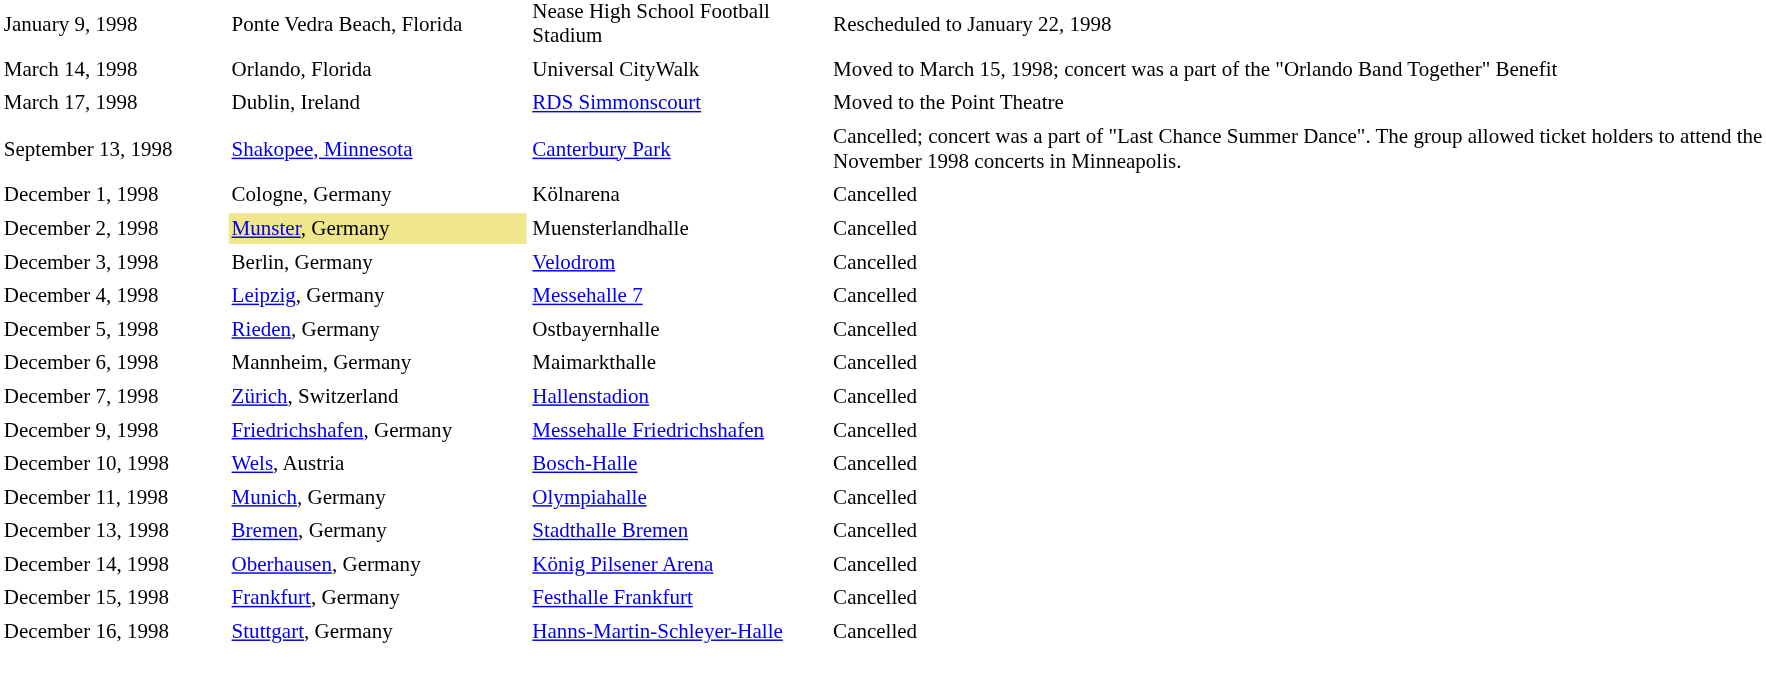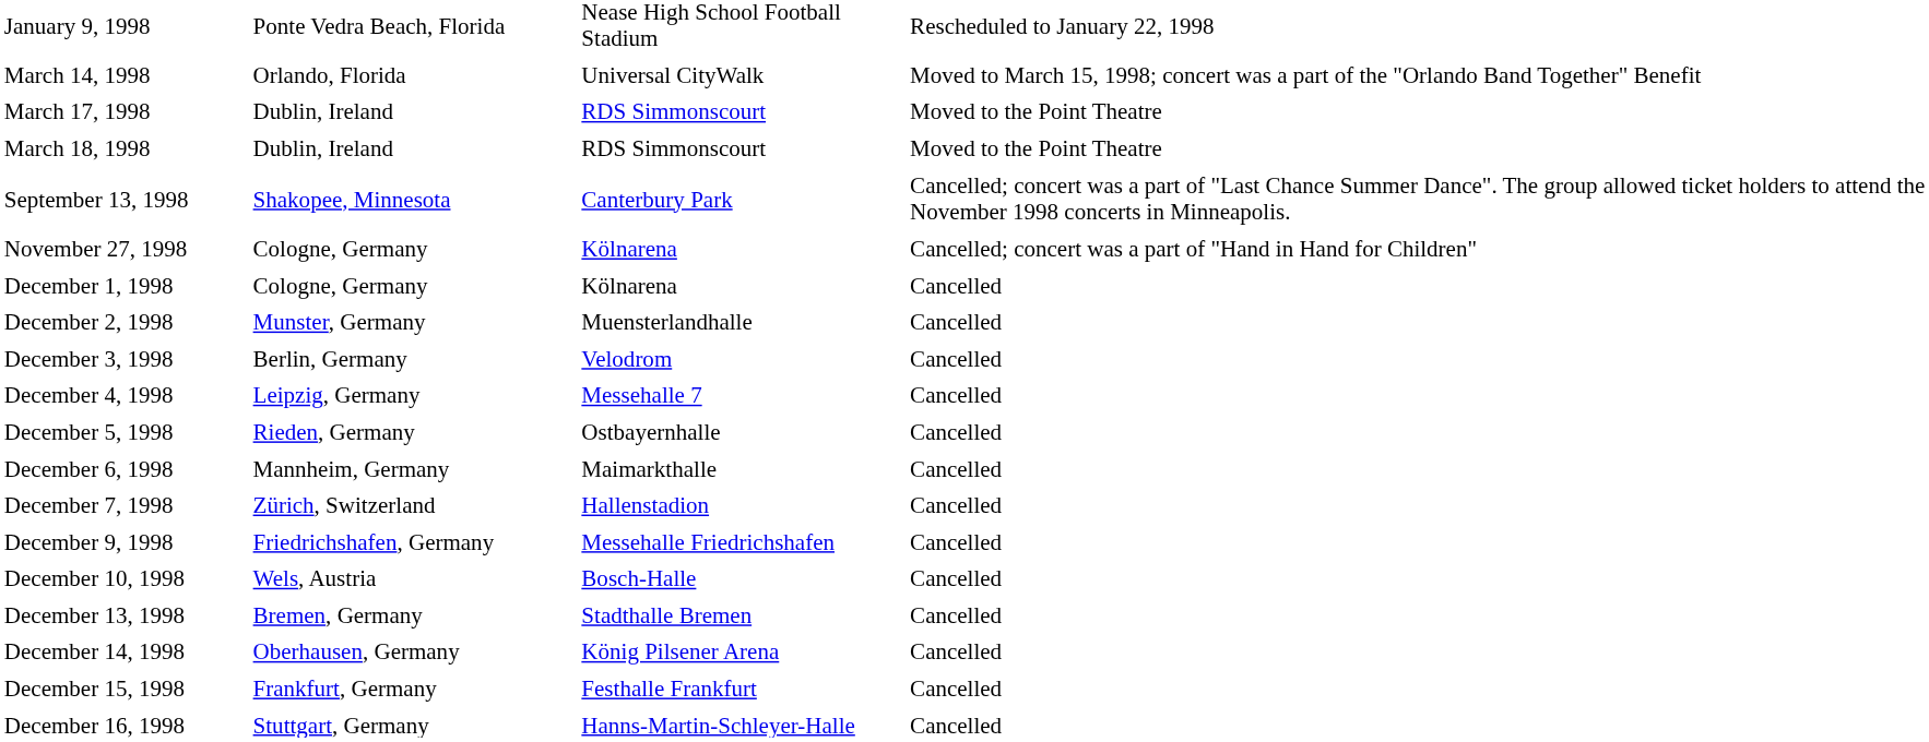 <table cellpadding="2" style="border:0 solid darkgrey; font-size:90%">
 <tr>
 <th style="width:150px;"></th>
 <th style="width:200px;"></th>
 <th style="width:200px;"></th>
 <th style="width:700px;"></th>
 </tr>
 <tr border="0">
 </tr>
 <tr>
 <td>January 9, 1998</td>
 <td>Ponte Vedra Beach, Florida</td>
 <td>Nease High School Football Stadium</td>
 <td>Rescheduled to January 22, 1998</td>
 </tr>
 <tr>
 <td>March 14, 1998</td>
 <td>Orlando, Florida</td>
 <td>Universal CityWalk</td>
 <td>Moved to March 15, 1998; concert was a part of the "Orlando Band Together" Benefit</td>
 </tr>
 <tr>
 <td>March 17, 1998</td>
 <td>Dublin, Ireland</td>
 <td><a href='#'>RDS Simmonscourt</a></td>
 <td>Moved to the Point Theatre</td>
 </tr>
 <tr>
+<td>March 18, 1998</td>
+<td>Dublin, Ireland</td>
+<td>RDS Simmonscourt</td>
+<td>Moved to the Point Theatre</td>
+</tr>
+<tr>
 <td>September 13, 1998</td>
 <td><a href='#'>Shakopee, Minnesota</a></td>
 <td><a href='#'>Canterbury Park</a></td>
 <td>Cancelled; concert was a part of "Last Chance Summer Dance". The group allowed ticket holders to attend the November 1998 concerts in Minneapolis.</td>
+</tr>
+<tr>
+<td>November 27, 1998</td>
+<td>Cologne, Germany</td>
+<td><a href='#'>Kölnarena</a></td>
+<td>Cancelled; concert was a part of "Hand in Hand for Children"</td>
 </tr>
 <tr>
 <td>December 1, 1998</td>
 <td>Cologne, Germany</td>
 <td>Kölnarena</td>
 <td>Cancelled</td>
 </tr>
 <tr>
 <td>December 2, 1998</td>
-<td style="background: khaki;"><a href='#'>Munster</a>, Germany</td>
+<td><a href='#'>Munster</a>, Germany</td>
 <td>Muensterlandhalle</td>
 <td>Cancelled</td>
 </tr>
 <tr>
 <td>December 3, 1998</td>
 <td>Berlin, Germany</td>
 <td><a href='#'>Velodrom</a></td>
 <td>Cancelled</td>
 </tr>
 <tr>
 <td>December 4, 1998</td>
 <td><a href='#'>Leipzig</a>, Germany</td>
 <td><a href='#'>Messehalle 7</a></td>
 <td>Cancelled</td>
 </tr>
 <tr>
 <td>December 5, 1998</td>
 <td><a href='#'>Rieden</a>, Germany</td>
 <td>Ostbayernhalle</td>
 <td>Cancelled</td>
 </tr>
 <tr>
 <td>December 6, 1998</td>
 <td>Mannheim, Germany</td>
 <td>Maimarkthalle</td>
 <td>Cancelled</td>
 </tr>
 <tr>
 <td>December 7, 1998</td>
 <td><a href='#'>Zürich</a>, Switzerland</td>
 <td><a href='#'>Hallenstadion</a></td>
 <td>Cancelled</td>
 </tr>
 <tr>
 <td>December 9, 1998</td>
 <td><a href='#'>Friedrichshafen</a>, Germany</td>
 <td><a href='#'>Messehalle Friedrichshafen</a></td>
 <td>Cancelled</td>
 </tr>
 <tr>
 <td>December 10, 1998</td>
 <td><a href='#'>Wels</a>, Austria</td>
 <td><a href='#'>Bosch-Halle</a></td>
 <td>Cancelled</td>
 </tr>
 <tr>
-<td>December 11, 1998</td>
-<td><a href='#'>Munich</a>, Germany</td>
-<td><a href='#'>Olympiahalle</a></td>
-<td>Cancelled</td>
-</tr>
-<tr>
 <td>December 13, 1998</td>
 <td><a href='#'>Bremen</a>, Germany</td>
 <td><a href='#'>Stadthalle Bremen</a></td>
 <td>Cancelled</td>
 </tr>
 <tr>
 <td>December 14, 1998</td>
 <td><a href='#'>Oberhausen</a>, Germany</td>
 <td><a href='#'>König Pilsener Arena</a></td>
 <td>Cancelled</td>
 </tr>
 <tr>
 <td>December 15, 1998</td>
 <td><a href='#'>Frankfurt</a>, Germany</td>
 <td><a href='#'>Festhalle Frankfurt</a></td>
 <td>Cancelled</td>
 </tr>
 <tr>
 <td>December 16, 1998</td>
 <td><a href='#'>Stuttgart</a>, Germany</td>
 <td><a href='#'>Hanns-Martin-Schleyer-Halle</a></td>
 <td>Cancelled</td>
 </tr>
 <tr>
 </tr>
 </table>
